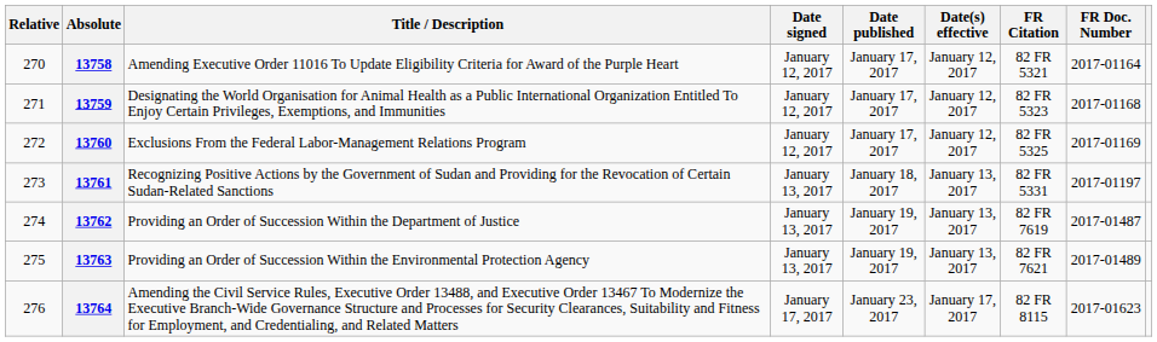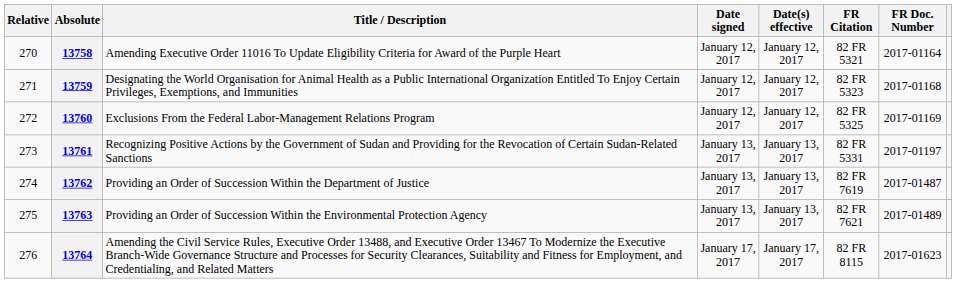 <table class="wikitable sortable plainrowheaders" style="width:100%">
 <tr style="text-align:center">
 <th>Relative </th>
 <th>Absolute </th>
 <th>Title / Description</th>
 <th>Date signed</th>
-<th>Date published</th>
 <th>Date(s) effective</th>
 <th>FR Citation</th>
 <th>FR Doc. Number</th>
 <th class="unsortable"></th>
 </tr>
 <tr style="text-align:center">
 <td>270</td>
 <th><a href='#'>13758</a></th>
 <td style="text-align:left">Amending Executive Order 11016 To Update Eligibility Criteria for Award of the Purple Heart</td>
 <td>January 12, 2017</td>
-<td>January 17, 2017</td>
 <td>January 12, 2017</td>
 <td>82 FR 5321</td>
 <td>2017-01164</td>
 <td></td>
 </tr>
 <tr style="text-align:center">
 <td>271</td>
 <th><a href='#'>13759</a></th>
 <td style="text-align:left">Designating the World Organisation for Animal Health as a Public International Organization Entitled To Enjoy Certain Privileges, Exemptions, and Immunities</td>
 <td>January 12, 2017</td>
-<td>January 17, 2017</td>
 <td>January 12, 2017</td>
 <td>82 FR 5323</td>
 <td>2017-01168</td>
 <td></td>
 </tr>
 <tr style="text-align:center">
 <td>272</td>
 <th><a href='#'>13760</a></th>
 <td style="text-align:left">Exclusions From the Federal Labor-Management Relations Program</td>
 <td>January 12, 2017</td>
-<td>January 17, 2017</td>
 <td>January 12, 2017</td>
 <td>82 FR 5325</td>
 <td>2017-01169</td>
 <td></td>
 </tr>
 <tr style="text-align:center">
 <td>273</td>
 <th><a href='#'>13761</a></th>
 <td style="text-align:left">Recognizing Positive Actions by the Government of Sudan and Providing for the Revocation of Certain Sudan-Related Sanctions</td>
 <td>January 13, 2017</td>
-<td>January 18, 2017</td>
 <td>January 13, 2017</td>
 <td>82 FR 5331</td>
 <td>2017-01197</td>
 <td></td>
 </tr>
 <tr style="text-align:center">
 <td>274</td>
 <th><a href='#'>13762</a></th>
 <td style="text-align:left">Providing an Order of Succession Within the Department of Justice</td>
 <td>January 13, 2017</td>
-<td>January 19, 2017</td>
 <td>January 13, 2017</td>
 <td>82 FR 7619</td>
 <td>2017-01487</td>
 <td></td>
 </tr>
 <tr style="text-align:center">
 <td>275</td>
 <th><a href='#'>13763</a></th>
 <td style="text-align:left">Providing an Order of Succession Within the Environmental Protection Agency</td>
 <td>January 13, 2017</td>
-<td>January 19, 2017</td>
 <td>January 13, 2017</td>
 <td>82 FR 7621</td>
 <td>2017-01489</td>
 <td></td>
 </tr>
 <tr style="text-align:center">
 <td>276</td>
 <th><a href='#'>13764</a></th>
 <td style="text-align:left">Amending the Civil Service Rules, Executive Order 13488, and Executive Order 13467 To Modernize the Executive Branch-Wide Governance Structure and Processes for Security Clearances, Suitability and Fitness for Employment, and Credentialing, and Related Matters</td>
 <td>January 17, 2017</td>
-<td>January 23, 2017</td>
 <td>January 17, 2017</td>
 <td>82 FR 8115</td>
 <td>2017-01623</td>
 <td></td>
 </tr>
 </table>
